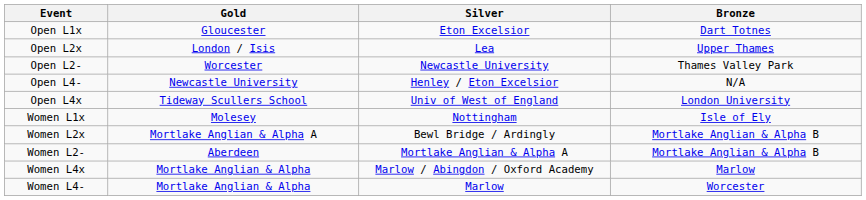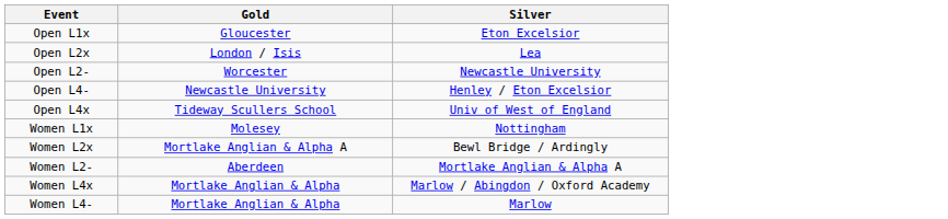 <table class="wikitable" style="text-align:center">
 <tr>
 <th width=120>Event</th>
 <th width=300>Gold</th>
 <th width=300>Silver</th>
-<th width=300>Bronze</th>
 </tr>
 <tr>
 <td>Open L1x</td>
 <td><a href='#'>Gloucester</a></td>
 <td><a href='#'>Eton Excelsior</a></td>
-<td><a href='#'>Dart Totnes</a></td>
 </tr>
 <tr>
 <td>Open L2x</td>
 <td><a href='#'>London</a> / <a href='#'>Isis</a></td>
 <td><a href='#'>Lea</a></td>
-<td><a href='#'>Upper Thames</a></td>
 </tr>
 <tr>
 <td>Open L2-</td>
 <td><a href='#'>Worcester</a></td>
 <td><a href='#'>Newcastle University</a></td>
-<td>Thames Valley Park</td>
 </tr>
 <tr>
 <td>Open L4-</td>
 <td><a href='#'>Newcastle University</a></td>
 <td><a href='#'>Henley</a> / <a href='#'>Eton Excelsior</a></td>
-<td>N/A</td>
 </tr>
 <tr>
 <td>Open L4x</td>
 <td><a href='#'>Tideway Scullers School</a></td>
 <td><a href='#'>Univ of West of England</a></td>
-<td><a href='#'>London University</a></td>
 </tr>
 <tr>
 <td>Women L1x</td>
 <td><a href='#'>Molesey</a></td>
 <td><a href='#'>Nottingham</a></td>
-<td><a href='#'>Isle of Ely</a></td>
 </tr>
 <tr>
 <td>Women L2x</td>
 <td><a href='#'>Mortlake Anglian & Alpha</a> A</td>
 <td>Bewl Bridge / Ardingly</td>
-<td><a href='#'>Mortlake Anglian & Alpha</a> B</td>
 </tr>
 <tr>
 <td>Women L2-</td>
 <td><a href='#'>Aberdeen</a><br></td>
 <td><a href='#'>Mortlake Anglian & Alpha</a> A</td>
-<td><a href='#'>Mortlake Anglian & Alpha</a> B</td>
 </tr>
 <tr>
 <td>Women L4x</td>
 <td><a href='#'>Mortlake Anglian & Alpha</a></td>
 <td><a href='#'>Marlow</a>  / <a href='#'>Abingdon</a> / Oxford Academy</td>
-<td><a href='#'>Marlow</a></td>
 </tr>
 <tr>
 <td>Women L4-</td>
 <td><a href='#'>Mortlake Anglian & Alpha</a></td>
 <td><a href='#'>Marlow</a></td>
-<td><a href='#'>Worcester</a></td>
 </tr>
 </table>
